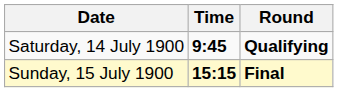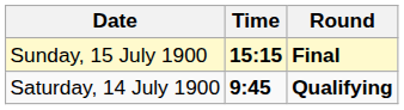 <table class="wikitable">
 <tr>
 <th>Date</th>
 <th>Time</th>
 <th>Round</th>
 </tr>
+<tr style=background:lemonchiffon>
+<td>Sunday, 15 July 1900</td>
+<td><strong>15:15</strong></td>
+<td><strong>Final</strong></td>
+</tr>
 <tr>
 <td>Saturday, 14 July 1900</td>
 <td><strong>9:45</strong></td>
 <td><strong>Qualifying</strong></td>
 </tr>
-<tr style=background:lemonchiffon>
-<td>Sunday, 15 July 1900</td>
-<td><strong>15:15</strong></td>
-<td><strong>Final</strong></td>
-</tr>
 </table>
